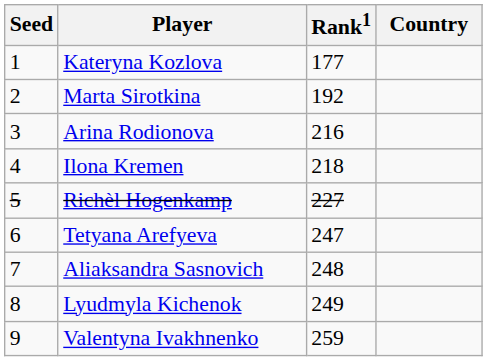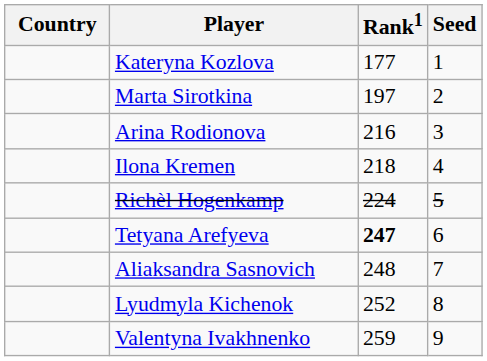 <table class="sortable wikitable">
 <tr>
-<th>Seed</th>
+<th width="70">Country</th>
 <th width="175">Player</th>
 <th>Rank<sup>1</sup></th>
-<th width="70">Country</th>
+<th>Seed</th>
 </tr>
 <tr>
-<td>1</td>
+<td></td>
 <td><a href='#'>Kateryna Kozlova</a></td>
 <td>177</td>
-<td></td>
+<td>1</td>
 </tr>
 <tr>
+<td></td>
+<td><a href='#'>Marta Sirotkina</a></td>
+<td>197</td>
 <td>2</td>
-<td><a href='#'>Marta Sirotkina</a></td>
-<td>192</td>
-<td></td>
 </tr>
 <tr>
-<td>3</td>
+<td></td>
 <td><a href='#'>Arina Rodionova</a></td>
 <td>216</td>
-<td></td>
+<td>3</td>
 </tr>
 <tr>
-<td>4</td>
+<td></td>
 <td><a href='#'>Ilona Kremen</a></td>
 <td>218</td>
-<td></td>
+<td>4</td>
 </tr>
 <tr>
+<td></td>
+<td><s><a href='#'>Richèl Hogenkamp</a></s></td>
+<td><s>224</s></td>
 <td><s>5</s></td>
-<td><s><a href='#'>Richèl Hogenkamp</a></s></td>
-<td><s>227</s></td>
-<td></td>
 </tr>
 <tr>
+<td></td>
+<td><a href='#'>Tetyana Arefyeva</a></td>
+<td><strong>247</strong></td>
 <td>6</td>
-<td><a href='#'>Tetyana Arefyeva</a></td>
-<td>247</td>
-<td></td>
 </tr>
 <tr>
-<td>7</td>
+<td></td>
 <td><a href='#'>Aliaksandra Sasnovich</a></td>
 <td>248</td>
-<td></td>
+<td>7</td>
 </tr>
 <tr>
+<td></td>
+<td><a href='#'>Lyudmyla Kichenok</a></td>
+<td>252</td>
 <td>8</td>
-<td><a href='#'>Lyudmyla Kichenok</a></td>
-<td>249</td>
-<td></td>
 </tr>
 <tr>
-<td>9</td>
+<td></td>
 <td><a href='#'>Valentyna Ivakhnenko</a></td>
 <td>259</td>
-<td></td>
+<td>9</td>
 </tr>
 </table>
